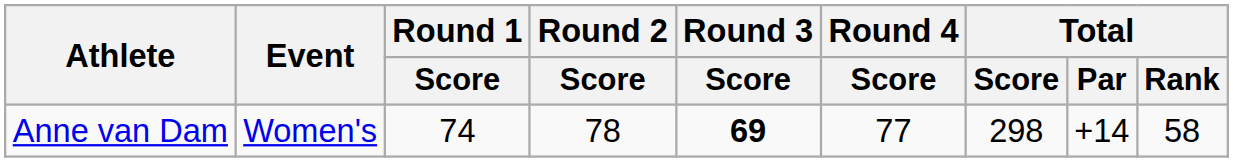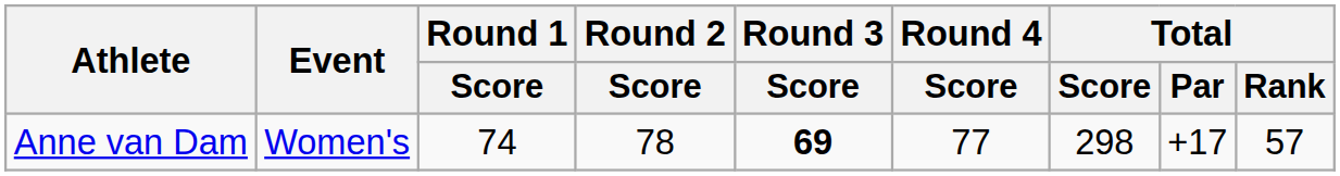 <table class=wikitable style=font-size:90%;text-align:center>
 <tr>
 <th rowspan=2>Athlete</th>
 <th rowspan=2>Event</th>
 <th>Round 1</th>
 <th>Round 2</th>
 <th>Round 3</th>
 <th>Round 4</th>
 <th colspan=3>Total</th>
 </tr>
 <tr style=font-size:95%>
 <th>Score</th>
 <th>Score</th>
 <th>Score</th>
 <th>Score</th>
 <th>Score</th>
 <th>Par</th>
 <th>Rank</th>
 </tr>
 <tr>
 <td align=left><a href='#'>Anne van Dam</a></td>
 <td align=left><a href='#'>Women's</a></td>
 <td>74</td>
 <td>78</td>
 <td><strong>69</strong></td>
 <td>77</td>
 <td>298</td>
-<td>+14</td>
-<td>58</td>
+<td>+17</td>
+<td>57</td>
 </tr>
 </table>
